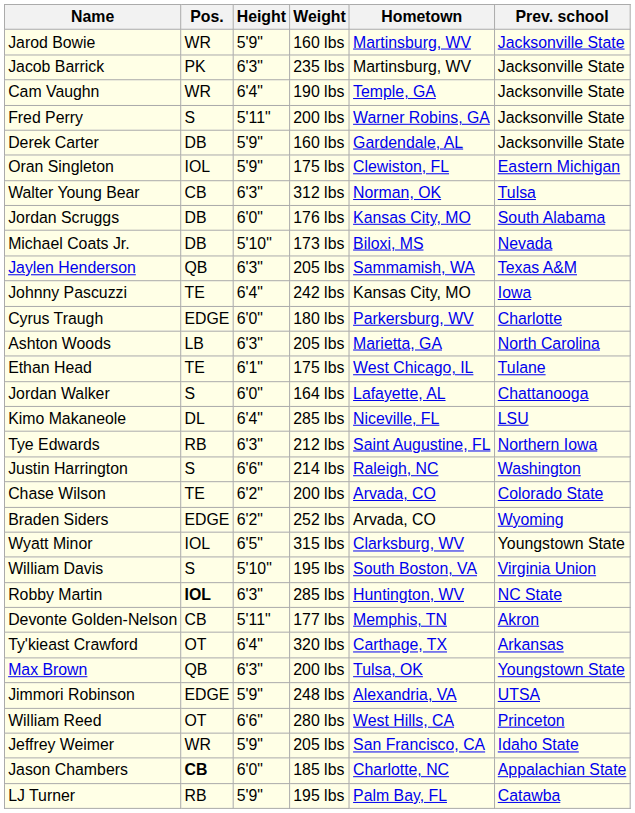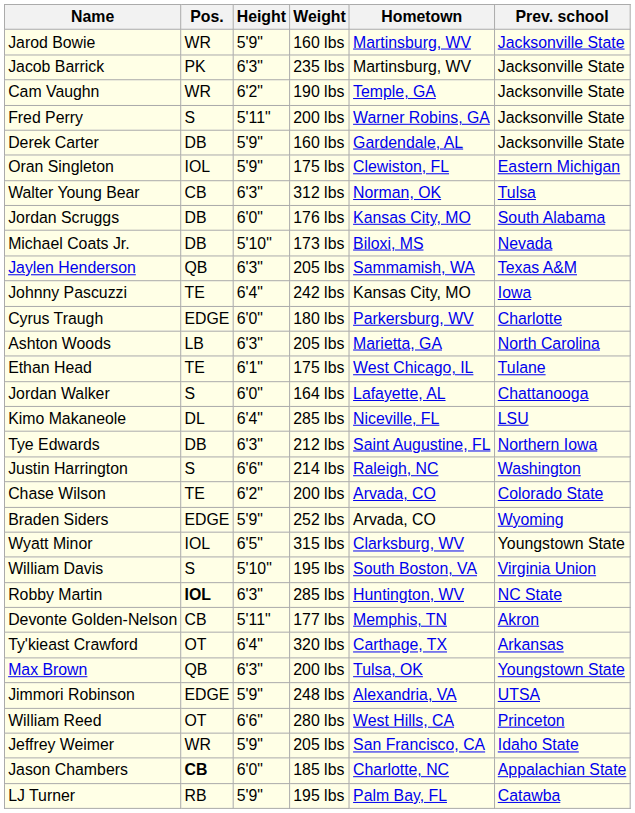 <table class="wikitable sortable">
 <tr>
 <th>Name</th>
 <th>Pos.</th>
 <th>Height</th>
 <th>Weight</th>
 <th>Hometown</th>
 <th class="unsortable">Prev. school</th>
 </tr>
 <tr style="background:#FFFFE6;">
 <td>Jarod Bowie</td>
 <td>WR</td>
 <td>5'9"</td>
 <td>160 lbs</td>
 <td><a href='#'>Martinsburg, WV</a></td>
 <td><a href='#'>Jacksonville State</a></td>
 </tr>
 <tr style="background:#FFFFE6;">
 <td>Jacob Barrick</td>
 <td>PK</td>
 <td>6'3"</td>
 <td>235 lbs</td>
 <td>Martinsburg, WV</td>
 <td>Jacksonville State</td>
 </tr>
 <tr style="background:#FFFFE6;">
 <td>Cam Vaughn</td>
 <td>WR</td>
-<td>6'4"</td>
+<td>6'2"</td>
 <td>190 lbs</td>
 <td><a href='#'>Temple, GA</a></td>
 <td>Jacksonville State</td>
 </tr>
 <tr style="background:#FFFFE6;">
 <td>Fred Perry</td>
 <td>S</td>
 <td>5'11"</td>
 <td>200 lbs</td>
 <td><a href='#'>Warner Robins, GA</a></td>
 <td>Jacksonville State</td>
 </tr>
 <tr style="background:#FFFFE6;">
 <td>Derek Carter</td>
 <td>DB</td>
 <td>5'9"</td>
 <td>160 lbs</td>
 <td><a href='#'>Gardendale, AL</a></td>
 <td>Jacksonville State</td>
 </tr>
 <tr style="background:#FFFFE6;">
 <td>Oran Singleton</td>
 <td>IOL</td>
 <td>5'9"</td>
 <td>175 lbs</td>
 <td><a href='#'>Clewiston, FL</a></td>
 <td><a href='#'>Eastern Michigan</a></td>
 </tr>
 <tr style="background:#FFFFE6;">
 <td>Walter Young Bear</td>
 <td>CB</td>
 <td>6'3"</td>
 <td>312 lbs</td>
 <td><a href='#'>Norman, OK</a></td>
 <td><a href='#'>Tulsa</a></td>
 </tr>
 <tr style="background:#FFFFE6;">
 <td>Jordan Scruggs</td>
 <td>DB</td>
 <td>6'0"</td>
 <td>176 lbs</td>
 <td><a href='#'>Kansas City, MO</a></td>
 <td><a href='#'>South Alabama</a></td>
 </tr>
 <tr style="background:#FFFFE6;">
 <td>Michael Coats Jr.</td>
 <td>DB</td>
 <td>5'10"</td>
 <td>173 lbs</td>
 <td><a href='#'>Biloxi, MS</a></td>
 <td><a href='#'>Nevada</a></td>
 </tr>
 <tr style="background:#FFFFE6;">
 <td><a href='#'>Jaylen Henderson</a></td>
 <td>QB</td>
 <td>6'3"</td>
 <td>205 lbs</td>
 <td><a href='#'>Sammamish, WA</a></td>
 <td><a href='#'>Texas A&M</a></td>
 </tr>
 <tr style="background:#FFFFE6;">
 <td>Johnny Pascuzzi</td>
 <td>TE</td>
 <td>6'4"</td>
 <td>242 lbs</td>
 <td>Kansas City, MO</td>
 <td><a href='#'>Iowa</a></td>
 </tr>
 <tr style="background:#FFFFE6;">
 <td>Cyrus Traugh</td>
 <td>EDGE</td>
 <td>6'0"</td>
 <td>180 lbs</td>
 <td><a href='#'>Parkersburg, WV</a></td>
 <td><a href='#'>Charlotte</a></td>
 </tr>
 <tr style="background:#FFFFE6;">
 <td>Ashton Woods</td>
 <td>LB</td>
 <td>6'3"</td>
 <td>205 lbs</td>
 <td><a href='#'>Marietta, GA</a></td>
 <td><a href='#'>North Carolina</a></td>
 </tr>
 <tr style="background:#FFFFE6;">
 <td>Ethan Head</td>
 <td>TE</td>
 <td>6'1"</td>
 <td>175 lbs</td>
 <td><a href='#'>West Chicago, IL</a></td>
 <td><a href='#'>Tulane</a></td>
 </tr>
 <tr style="background:#FFFFE6;">
 <td>Jordan Walker</td>
 <td>S</td>
 <td>6'0"</td>
 <td>164 lbs</td>
 <td><a href='#'>Lafayette, AL</a></td>
 <td><a href='#'>Chattanooga</a></td>
 </tr>
 <tr style="background:#FFFFE6;">
 <td>Kimo Makaneole</td>
 <td>DL</td>
 <td>6'4"</td>
 <td>285 lbs</td>
 <td><a href='#'>Niceville, FL</a></td>
 <td><a href='#'>LSU</a></td>
 </tr>
 <tr style="background:#FFFFE6;">
 <td>Tye Edwards</td>
-<td>RB</td>
+<td>DB</td>
 <td>6'3"</td>
 <td>212 lbs</td>
 <td><a href='#'>Saint Augustine, FL</a></td>
 <td><a href='#'>Northern Iowa</a></td>
 </tr>
 <tr style="background:#FFFFE6;">
 <td>Justin Harrington</td>
 <td>S</td>
 <td>6'6"</td>
 <td>214 lbs</td>
 <td><a href='#'>Raleigh, NC</a></td>
 <td><a href='#'>Washington</a></td>
 </tr>
 <tr style="background:#FFFFE6;">
 <td>Chase Wilson</td>
 <td>TE</td>
 <td>6'2"</td>
 <td>200 lbs</td>
 <td><a href='#'>Arvada, CO</a></td>
 <td><a href='#'>Colorado State</a></td>
 </tr>
 <tr style="background:#FFFFE6;">
 <td>Braden Siders</td>
 <td>EDGE</td>
-<td>6'2"</td>
+<td>5'9"</td>
 <td>252 lbs</td>
 <td>Arvada, CO</td>
 <td><a href='#'>Wyoming</a></td>
 </tr>
 <tr style="background:#FFFFE6;">
 <td>Wyatt Minor</td>
 <td>IOL</td>
 <td>6'5"</td>
 <td>315 lbs</td>
 <td><a href='#'>Clarksburg, WV</a></td>
 <td>Youngstown State</td>
 </tr>
 <tr style="background:#FFFFE6;">
 <td>William Davis</td>
 <td>S</td>
 <td>5'10"</td>
 <td>195 lbs</td>
 <td><a href='#'>South Boston, VA</a></td>
 <td><a href='#'>Virginia Union</a></td>
 </tr>
 <tr style="background:#FFFFE6;">
 <td>Robby Martin</td>
 <td><strong>IOL</strong></td>
 <td>6'3"</td>
 <td>285 lbs</td>
 <td><a href='#'>Huntington, WV</a></td>
 <td><a href='#'>NC State</a></td>
 </tr>
 <tr style="background:#FFFFE6;">
 <td>Devonte Golden-Nelson</td>
 <td>CB</td>
 <td>5'11"</td>
 <td>177 lbs</td>
 <td><a href='#'>Memphis, TN</a></td>
 <td><a href='#'>Akron</a></td>
 </tr>
 <tr style="background:#FFFFE6;">
 <td>Ty'kieast Crawford</td>
 <td>OT</td>
 <td>6'4"</td>
 <td>320 lbs</td>
 <td><a href='#'>Carthage, TX</a></td>
 <td><a href='#'>Arkansas</a></td>
 </tr>
 <tr style="background:#FFFFE6;">
 <td><a href='#'>Max Brown</a></td>
 <td>QB</td>
 <td>6'3"</td>
 <td>200 lbs</td>
 <td><a href='#'>Tulsa, OK</a></td>
 <td><a href='#'>Youngstown State</a></td>
 </tr>
 <tr style="background:#FFFFE6;">
 <td>Jimmori Robinson</td>
 <td>EDGE</td>
 <td>5'9"</td>
 <td>248 lbs</td>
 <td><a href='#'>Alexandria, VA</a></td>
 <td><a href='#'>UTSA</a></td>
 </tr>
 <tr style="background:#FFFFE6;">
 <td>William Reed</td>
 <td>OT</td>
 <td>6'6"</td>
 <td>280 lbs</td>
 <td><a href='#'>West Hills, CA</a></td>
 <td><a href='#'>Princeton</a></td>
 </tr>
 <tr style="background:#FFFFE6;">
 <td>Jeffrey Weimer</td>
 <td>WR</td>
 <td>5'9"</td>
 <td>205 lbs</td>
 <td><a href='#'>San Francisco, CA</a></td>
 <td><a href='#'>Idaho State</a></td>
 </tr>
 <tr style="background:#FFFFE6;">
 <td>Jason Chambers</td>
 <td><strong>CB</strong></td>
 <td>6'0"</td>
 <td>185 lbs</td>
 <td><a href='#'>Charlotte, NC</a></td>
 <td><a href='#'>Appalachian State</a></td>
 </tr>
 <tr style="background:#FFFFE6;">
 <td>LJ Turner</td>
 <td>RB</td>
 <td>5'9"</td>
 <td>195 lbs</td>
 <td><a href='#'>Palm Bay, FL</a></td>
 <td><a href='#'>Catawba</a></td>
 </tr>
 </table>
